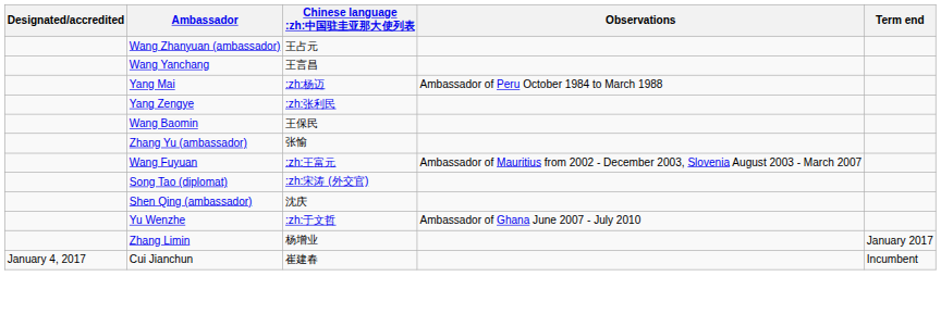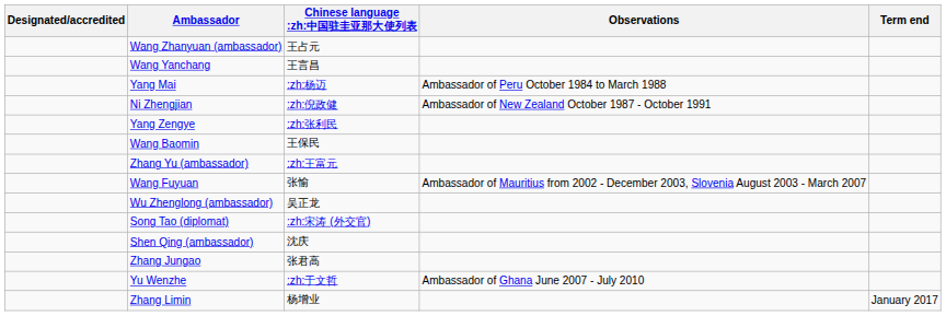 <table class="wikitable sortable">
 <tr>
 <th>Designated/accredited</th>
 <th><a href='#'>Ambassador</a></th>
 <th><a href='#'>Chinese language</a><br><a href='#'>:zh:中国驻圭亚那大使列表</a></th>
 <th>Observations</th>
 <th>Term end</th>
 </tr>
 <tr>
 <td></td>
 <td><a href='#'>Wang Zhanyuan (ambassador)</a></td>
 <td>王占元</td>
 <td></td>
 <td></td>
 </tr>
 <tr>
 <td></td>
 <td><a href='#'>Wang Yanchang</a></td>
 <td>王言昌</td>
 <td></td>
 <td></td>
 </tr>
 <tr>
 <td></td>
 <td><a href='#'>Yang Mai</a></td>
 <td><a href='#'>:zh:杨迈</a></td>
 <td>Ambassador of <a href='#'>Peru</a> October 1984 to March 1988</td>
 <td></td>
 </tr>
 <tr>
 <td></td>
+<td><a href='#'>Ni Zhengjian</a></td>
+<td><a href='#'>:zh:倪政健</a></td>
+<td>Ambassador of <a href='#'>New Zealand</a> October 1987 - October 1991</td>
+<td></td>
+</tr>
+<tr>
+<td></td>
 <td><a href='#'>Yang Zengye</a></td>
 <td><a href='#'>:zh:张利民</a></td>
 <td></td>
 <td></td>
 </tr>
 <tr>
 <td></td>
 <td><a href='#'>Wang Baomin</a></td>
 <td>王保民</td>
 <td></td>
 <td></td>
 </tr>
 <tr>
 <td></td>
 <td><a href='#'>Zhang Yu (ambassador)</a></td>
-<td>张愉</td>
+<td><a href='#'>:zh:王富元</a></td>
 <td></td>
 <td></td>
 </tr>
 <tr>
 <td></td>
 <td><a href='#'>Wang Fuyuan</a></td>
-<td><a href='#'>:zh:王富元</a></td>
+<td>张愉</td>
 <td>Ambassador of <a href='#'>Mauritius</a> from 2002 - December 2003, <a href='#'>Slovenia</a> August 2003 - March 2007</td>
+<td></td>
+</tr>
+<tr>
+<td></td>
+<td><a href='#'>Wu Zhenglong (ambassador)</a></td>
+<td>吴正龙</td>
+<td></td>
 <td></td>
 </tr>
 <tr>
 <td></td>
 <td><a href='#'>Song Tao (diplomat)</a></td>
 <td><a href='#'>:zh:宋涛 (外交官)</a></td>
 <td></td>
 <td></td>
 </tr>
 <tr>
 <td></td>
 <td><a href='#'>Shen Qing (ambassador)</a></td>
 <td>沈庆</td>
 <td></td>
 <td></td>
 </tr>
 <tr>
 <td></td>
+<td><a href='#'>Zhang Jungao</a></td>
+<td>张君高</td>
+<td></td>
+<td></td>
+</tr>
+<tr>
+<td></td>
 <td><a href='#'>Yu Wenzhe</a></td>
 <td><a href='#'>:zh:于文哲</a></td>
 <td>Ambassador of <a href='#'>Ghana</a> June 2007 - July 2010</td>
 <td></td>
 </tr>
 <tr>
 <td></td>
 <td><a href='#'>Zhang Limin</a></td>
 <td>杨增业</td>
 <td></td>
 <td>January 2017</td>
 </tr>
-<tr>
-<td>January 4, 2017</td>
-<td>Cui Jianchun</td>
-<td>崔建春</td>
-<td></td>
-<td>Incumbent </td>
-</tr>
 </table>
